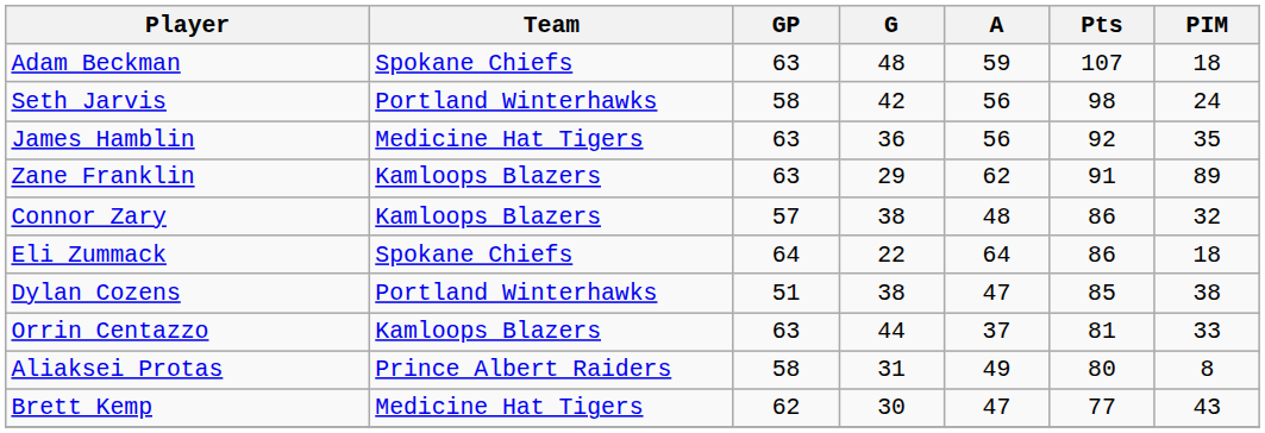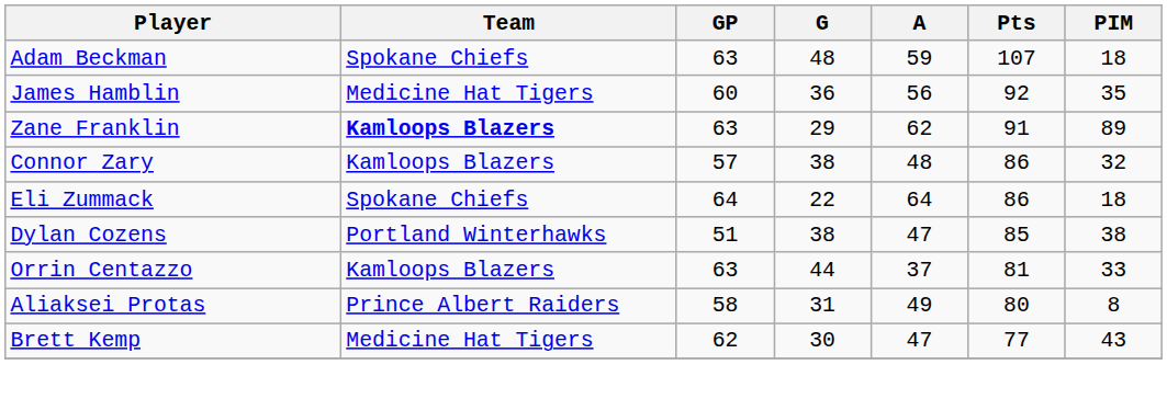 <table class="wikitable sortable" style="text-align: center">
 <tr>
 <th class="unsortable" align=center bgcolor=#F2F2F2 style="width: 15em"><strong>Player</strong></th>
 <th style="width: 15em">Team</th>
 <th style="width: 4em">GP</th>
 <th style="width: 4em">G</th>
 <th style="width: 4em">A</th>
 <th style="width: 4em">Pts</th>
 <th style="width: 4em">PIM</th>
 </tr>
 <tr>
 <td align=left><a href='#'>Adam Beckman</a></td>
 <td align=left><a href='#'>Spokane Chiefs</a></td>
 <td>63</td>
 <td>48</td>
 <td>59</td>
 <td>107</td>
 <td>18</td>
 </tr>
 <tr>
-<td align=left><a href='#'>Seth Jarvis</a></td>
-<td align=left><a href='#'>Portland Winterhawks</a></td>
-<td>58</td>
-<td>42</td>
-<td>56</td>
-<td>98</td>
-<td>24</td>
-</tr>
-<tr>
 <td align=left><a href='#'>James Hamblin</a></td>
 <td align=left><a href='#'>Medicine Hat Tigers</a></td>
-<td>63</td>
+<td>60</td>
 <td>36</td>
 <td>56</td>
 <td>92</td>
 <td>35</td>
 </tr>
 <tr>
 <td align=left><a href='#'>Zane Franklin</a></td>
-<td align=left><a href='#'>Kamloops Blazers</a></td>
+<td align=left><strong><a href='#'>Kamloops Blazers</a></strong></td>
 <td>63</td>
 <td>29</td>
 <td>62</td>
 <td>91</td>
 <td>89</td>
 </tr>
 <tr>
 <td align=left><a href='#'>Connor Zary</a></td>
 <td align=left><a href='#'>Kamloops Blazers</a></td>
 <td>57</td>
 <td>38</td>
 <td>48</td>
 <td>86</td>
 <td>32</td>
 </tr>
 <tr>
 <td align=left><a href='#'>Eli Zummack</a></td>
 <td align=left><a href='#'>Spokane Chiefs</a></td>
 <td>64</td>
 <td>22</td>
 <td>64</td>
 <td>86</td>
 <td>18</td>
 </tr>
 <tr>
 <td align=left><a href='#'>Dylan Cozens</a></td>
 <td align=left><a href='#'>Portland Winterhawks</a></td>
 <td>51</td>
 <td>38</td>
 <td>47</td>
 <td>85</td>
 <td>38</td>
 </tr>
 <tr>
 <td align=left><a href='#'>Orrin Centazzo</a></td>
 <td align=left><a href='#'>Kamloops Blazers</a></td>
 <td>63</td>
 <td>44</td>
 <td>37</td>
 <td>81</td>
 <td>33</td>
 </tr>
 <tr>
 <td align=left><a href='#'>Aliaksei Protas</a></td>
 <td align=left><a href='#'>Prince Albert Raiders</a></td>
 <td>58</td>
 <td>31</td>
 <td>49</td>
 <td>80</td>
 <td>8</td>
 </tr>
 <tr>
 <td align=left><a href='#'>Brett Kemp</a></td>
 <td align=left><a href='#'>Medicine Hat Tigers</a></td>
 <td>62</td>
 <td>30</td>
 <td>47</td>
 <td>77</td>
 <td>43</td>
 </tr>
 <tr>
 </tr>
 </table>
